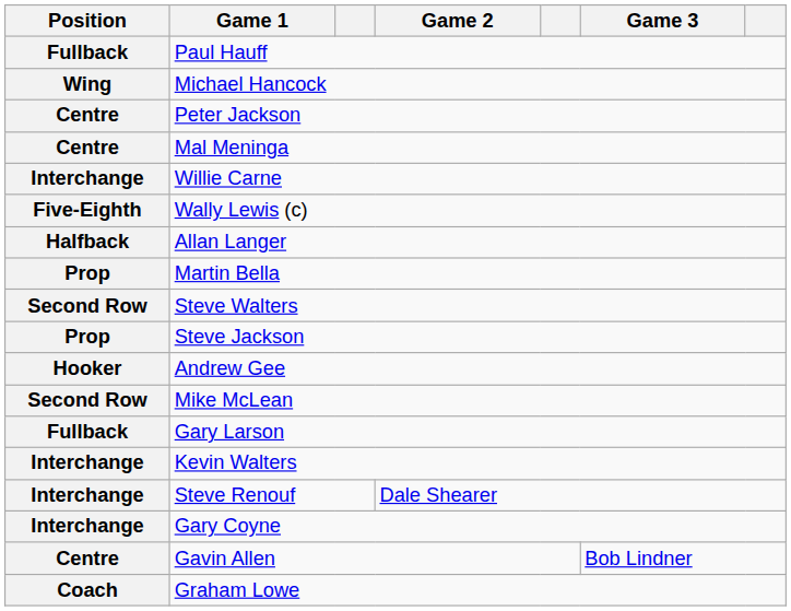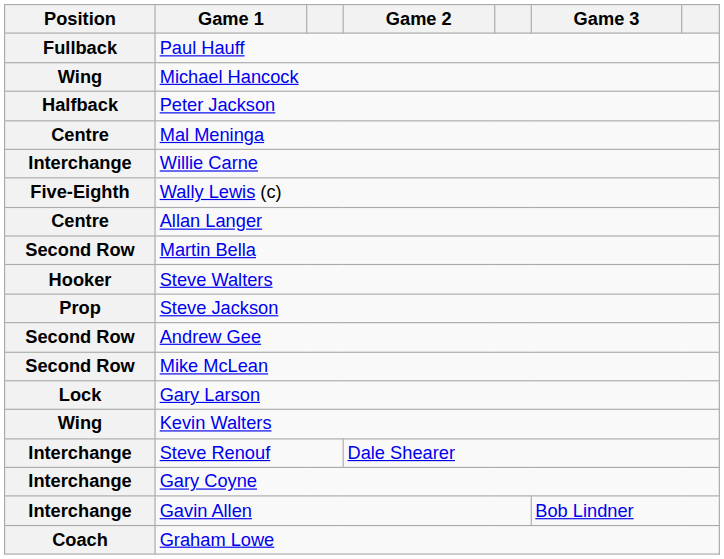 <table class="wikitable">
 <tr>
 <th style="width:125px;">Position</th>
 <th style="width:125px;">Game 1</th>
 <th style="width:25px;"></th>
 <th style="width:125px;">Game 2</th>
 <th style="width:25px;"></th>
 <th style="width:125px;">Game 3</th>
 <th style="width:25px;"></th>
 </tr>
 <tr>
 <th>Fullback</th>
 <td colspan="6"> <a href='#'>Paul Hauff</a></td>
 </tr>
 <tr>
 <th>Wing</th>
 <td colspan="6"> <a href='#'>Michael Hancock</a></td>
 </tr>
 <tr>
-<th>Centre</th>
+<th>Halfback</th>
 <td colspan="6"> <a href='#'>Peter Jackson</a></td>
 </tr>
 <tr>
 <th>Centre</th>
 <td colspan="6"> <a href='#'>Mal Meninga</a></td>
 </tr>
 <tr>
 <th>Interchange</th>
 <td colspan="6"> <a href='#'>Willie Carne</a></td>
 </tr>
 <tr>
 <th>Five-Eighth</th>
 <td colspan="6"> <a href='#'>Wally Lewis</a> (c)</td>
 </tr>
 <tr>
-<th>Halfback</th>
+<th>Centre</th>
 <td colspan="6"> <a href='#'>Allan Langer</a></td>
 </tr>
 <tr>
-<th>Prop</th>
+<th>Second Row</th>
 <td colspan="6"> <a href='#'>Martin Bella</a></td>
 </tr>
 <tr>
-<th>Second Row</th>
+<th>Hooker</th>
 <td colspan="6"> <a href='#'>Steve Walters</a></td>
 </tr>
 <tr>
 <th>Prop</th>
 <td colspan="6"> <a href='#'>Steve Jackson</a></td>
 </tr>
 <tr>
-<th>Hooker</th>
+<th>Second Row</th>
 <td colspan="6"> <a href='#'>Andrew Gee</a></td>
 </tr>
 <tr>
 <th>Second Row</th>
 <td colspan="6"> <a href='#'>Mike McLean</a></td>
 </tr>
 <tr>
-<th>Fullback</th>
+<th>Lock</th>
 <td colspan="6"> <a href='#'>Gary Larson</a></td>
 </tr>
 <tr>
-<th>Interchange</th>
+<th>Wing</th>
 <td colspan="6"> <a href='#'>Kevin Walters</a></td>
 </tr>
 <tr>
 <th>Interchange</th>
 <td colspan="2"> <a href='#'>Steve Renouf</a></td>
 <td colspan="4"> <a href='#'>Dale Shearer</a></td>
 </tr>
 <tr>
 <th>Interchange</th>
 <td colspan="6"> <a href='#'>Gary Coyne</a></td>
 </tr>
 <tr>
-<th>Centre</th>
+<th>Interchange</th>
 <td colspan="4"> <a href='#'>Gavin Allen</a></td>
 <td colspan="2"> <a href='#'>Bob Lindner</a></td>
 </tr>
 <tr>
 <th>Coach</th>
 <td colspan="6"> <a href='#'>Graham Lowe</a></td>
 </tr>
 </table>
